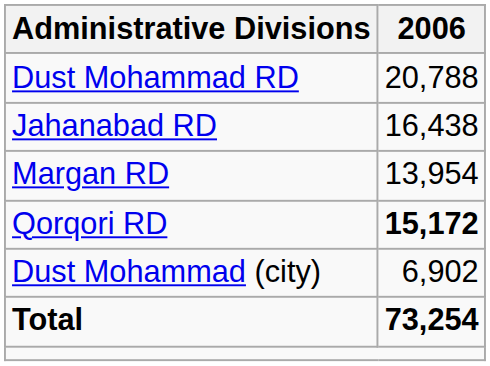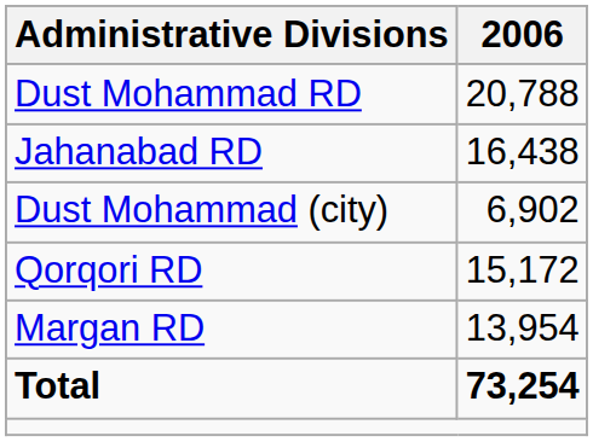 <table class="wikitable">
 <tr>
 <th>Administrative Divisions</th>
 <th>2006</th>
 </tr>
 <tr>
 <td><a href='#'>Dust Mohammad RD</a></td>
 <td style="text-align: right;">20,788</td>
 </tr>
 <tr>
 <td><a href='#'>Jahanabad RD</a></td>
 <td style="text-align: right;">16,438</td>
 </tr>
 <tr>
-<td><a href='#'>Margan RD</a></td>
-<td style="text-align: right;">13,954</td>
+<td><a href='#'>Dust Mohammad</a> (city)</td>
+<td style="text-align: right;">6,902</td>
 </tr>
 <tr>
 <td><a href='#'>Qorqori RD</a></td>
-<td style="text-align: right;"><strong>15,172</strong></td>
+<td style="text-align: right;">15,172</td>
 </tr>
 <tr>
-<td><a href='#'>Dust Mohammad</a> (city)</td>
-<td style="text-align: right;">6,902</td>
+<td><a href='#'>Margan RD</a></td>
+<td style="text-align: right;">13,954</td>
 </tr>
 <tr>
 <td><strong>Total</strong></td>
 <td style="text-align: right;"><strong>73,254</strong></td>
 </tr>
 <tr>
 <td colspan=2></td>
 </tr>
 </table>
